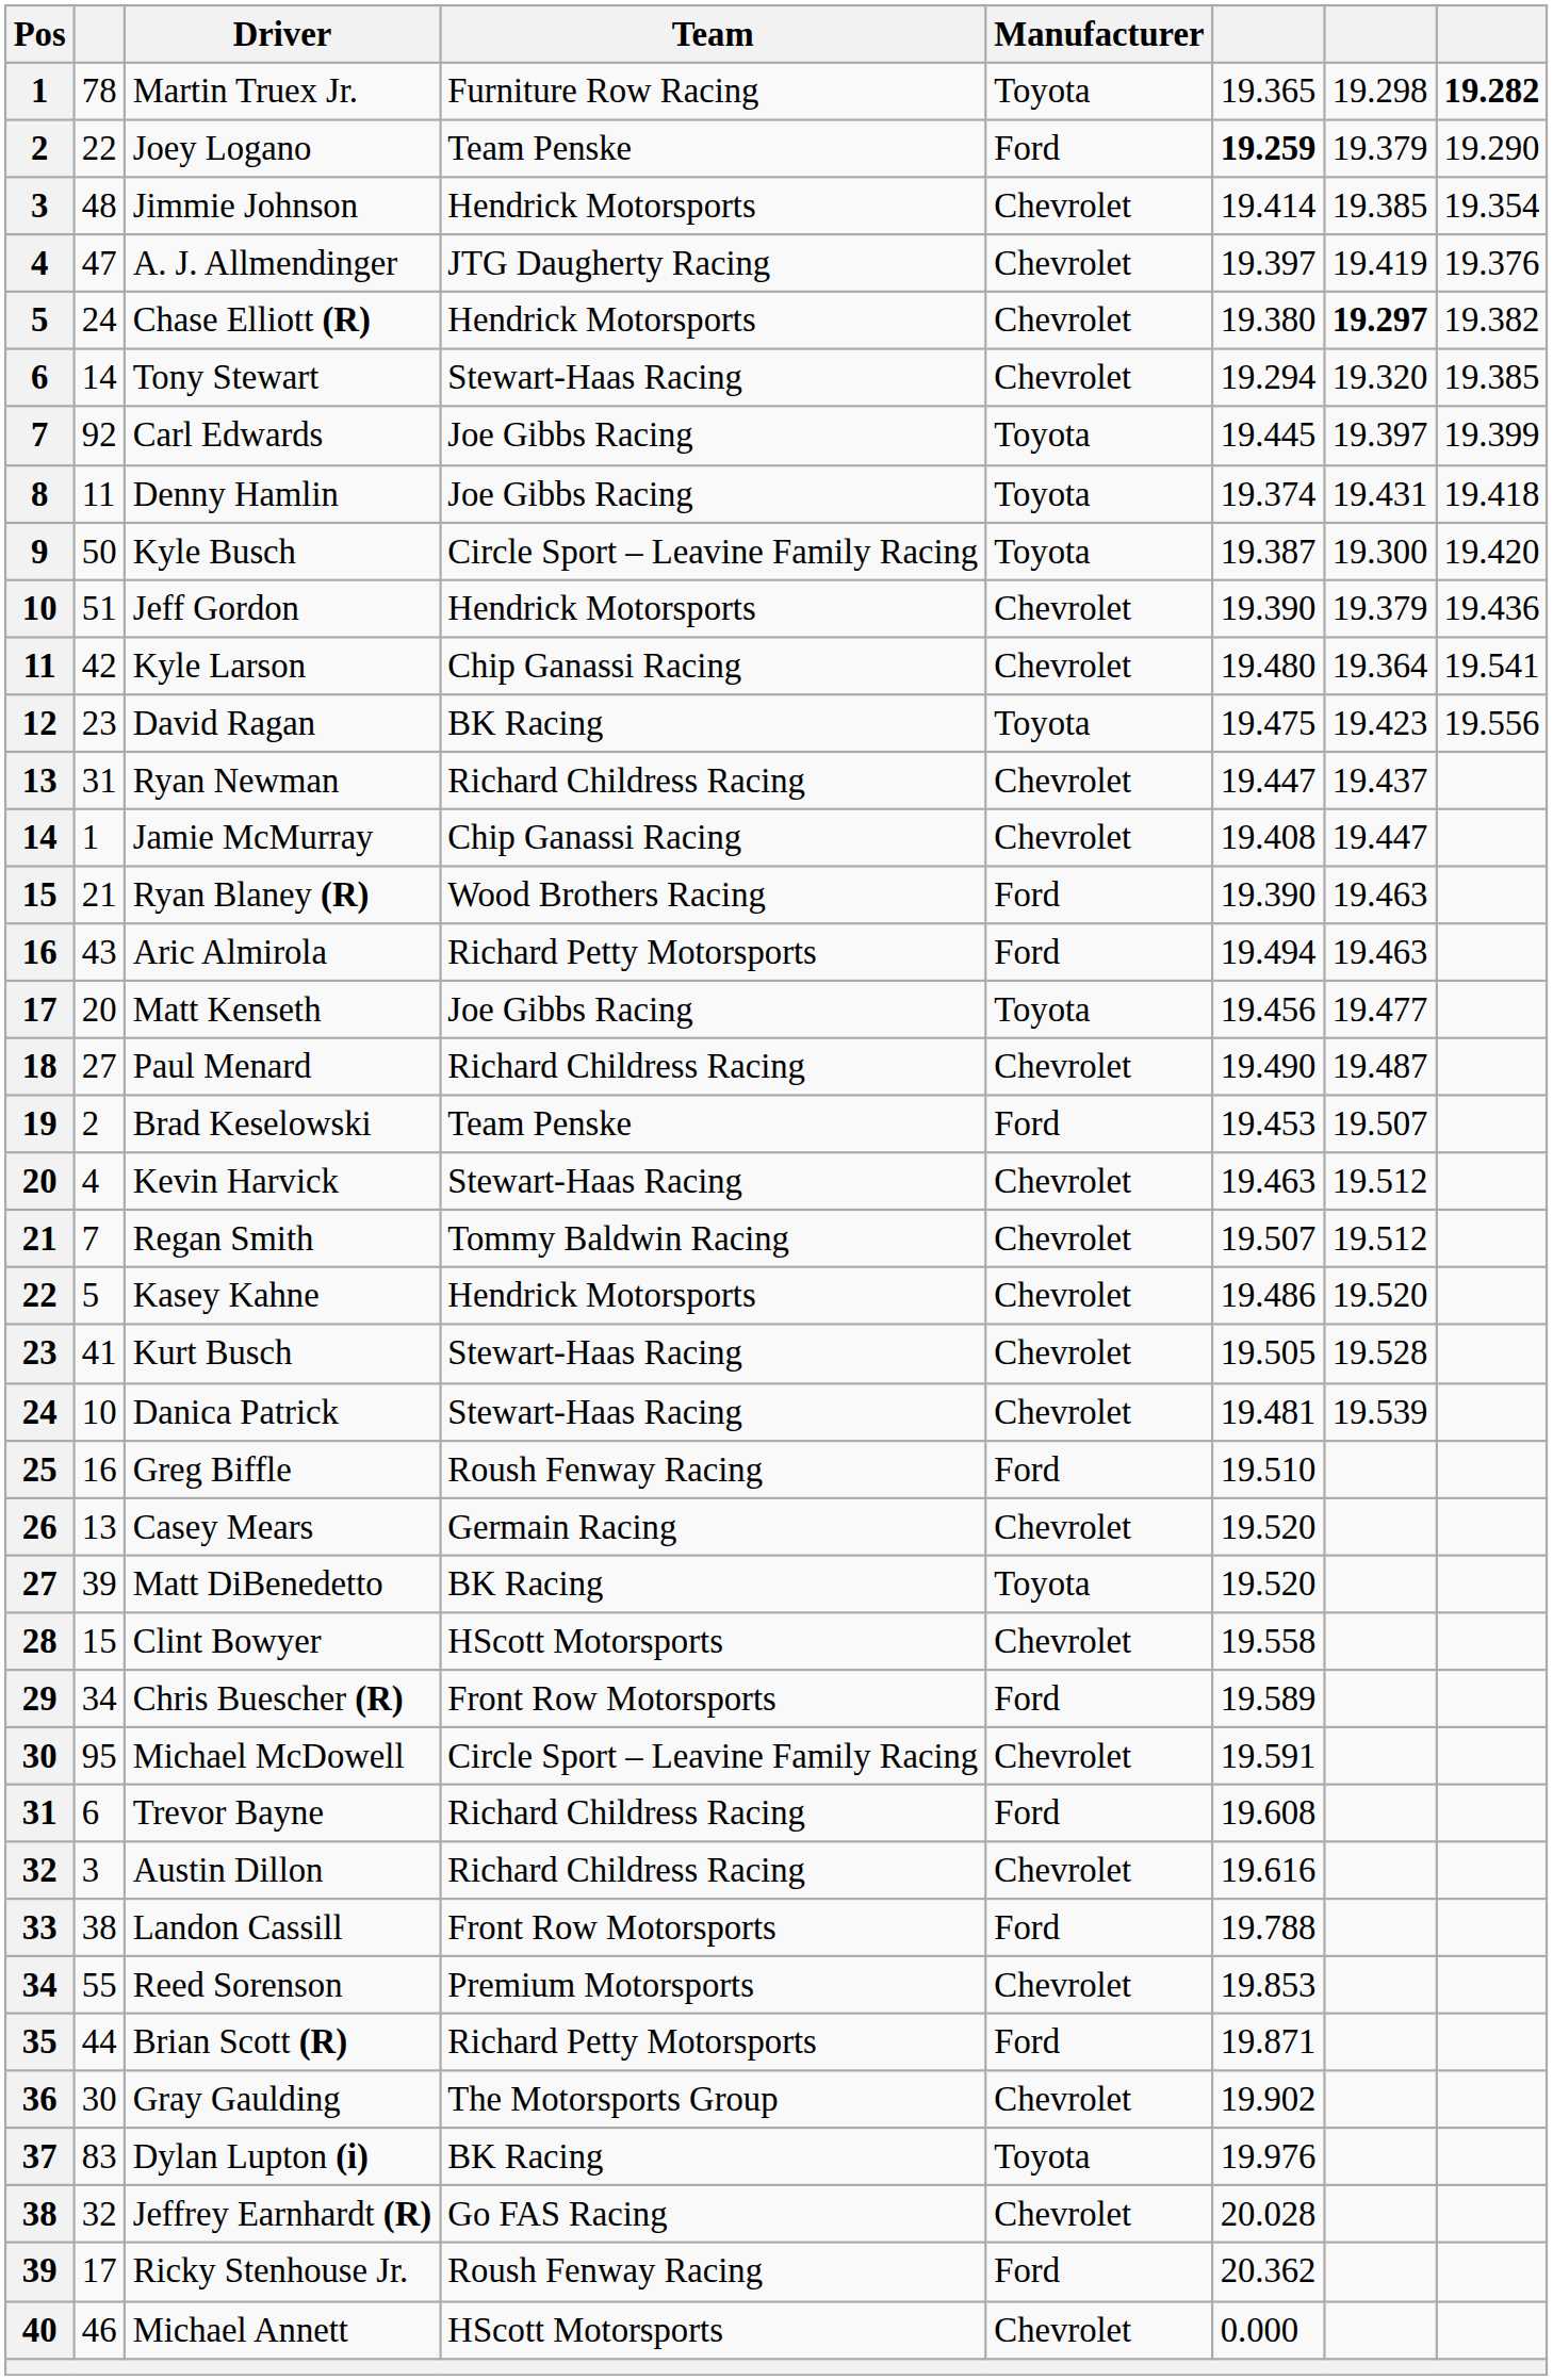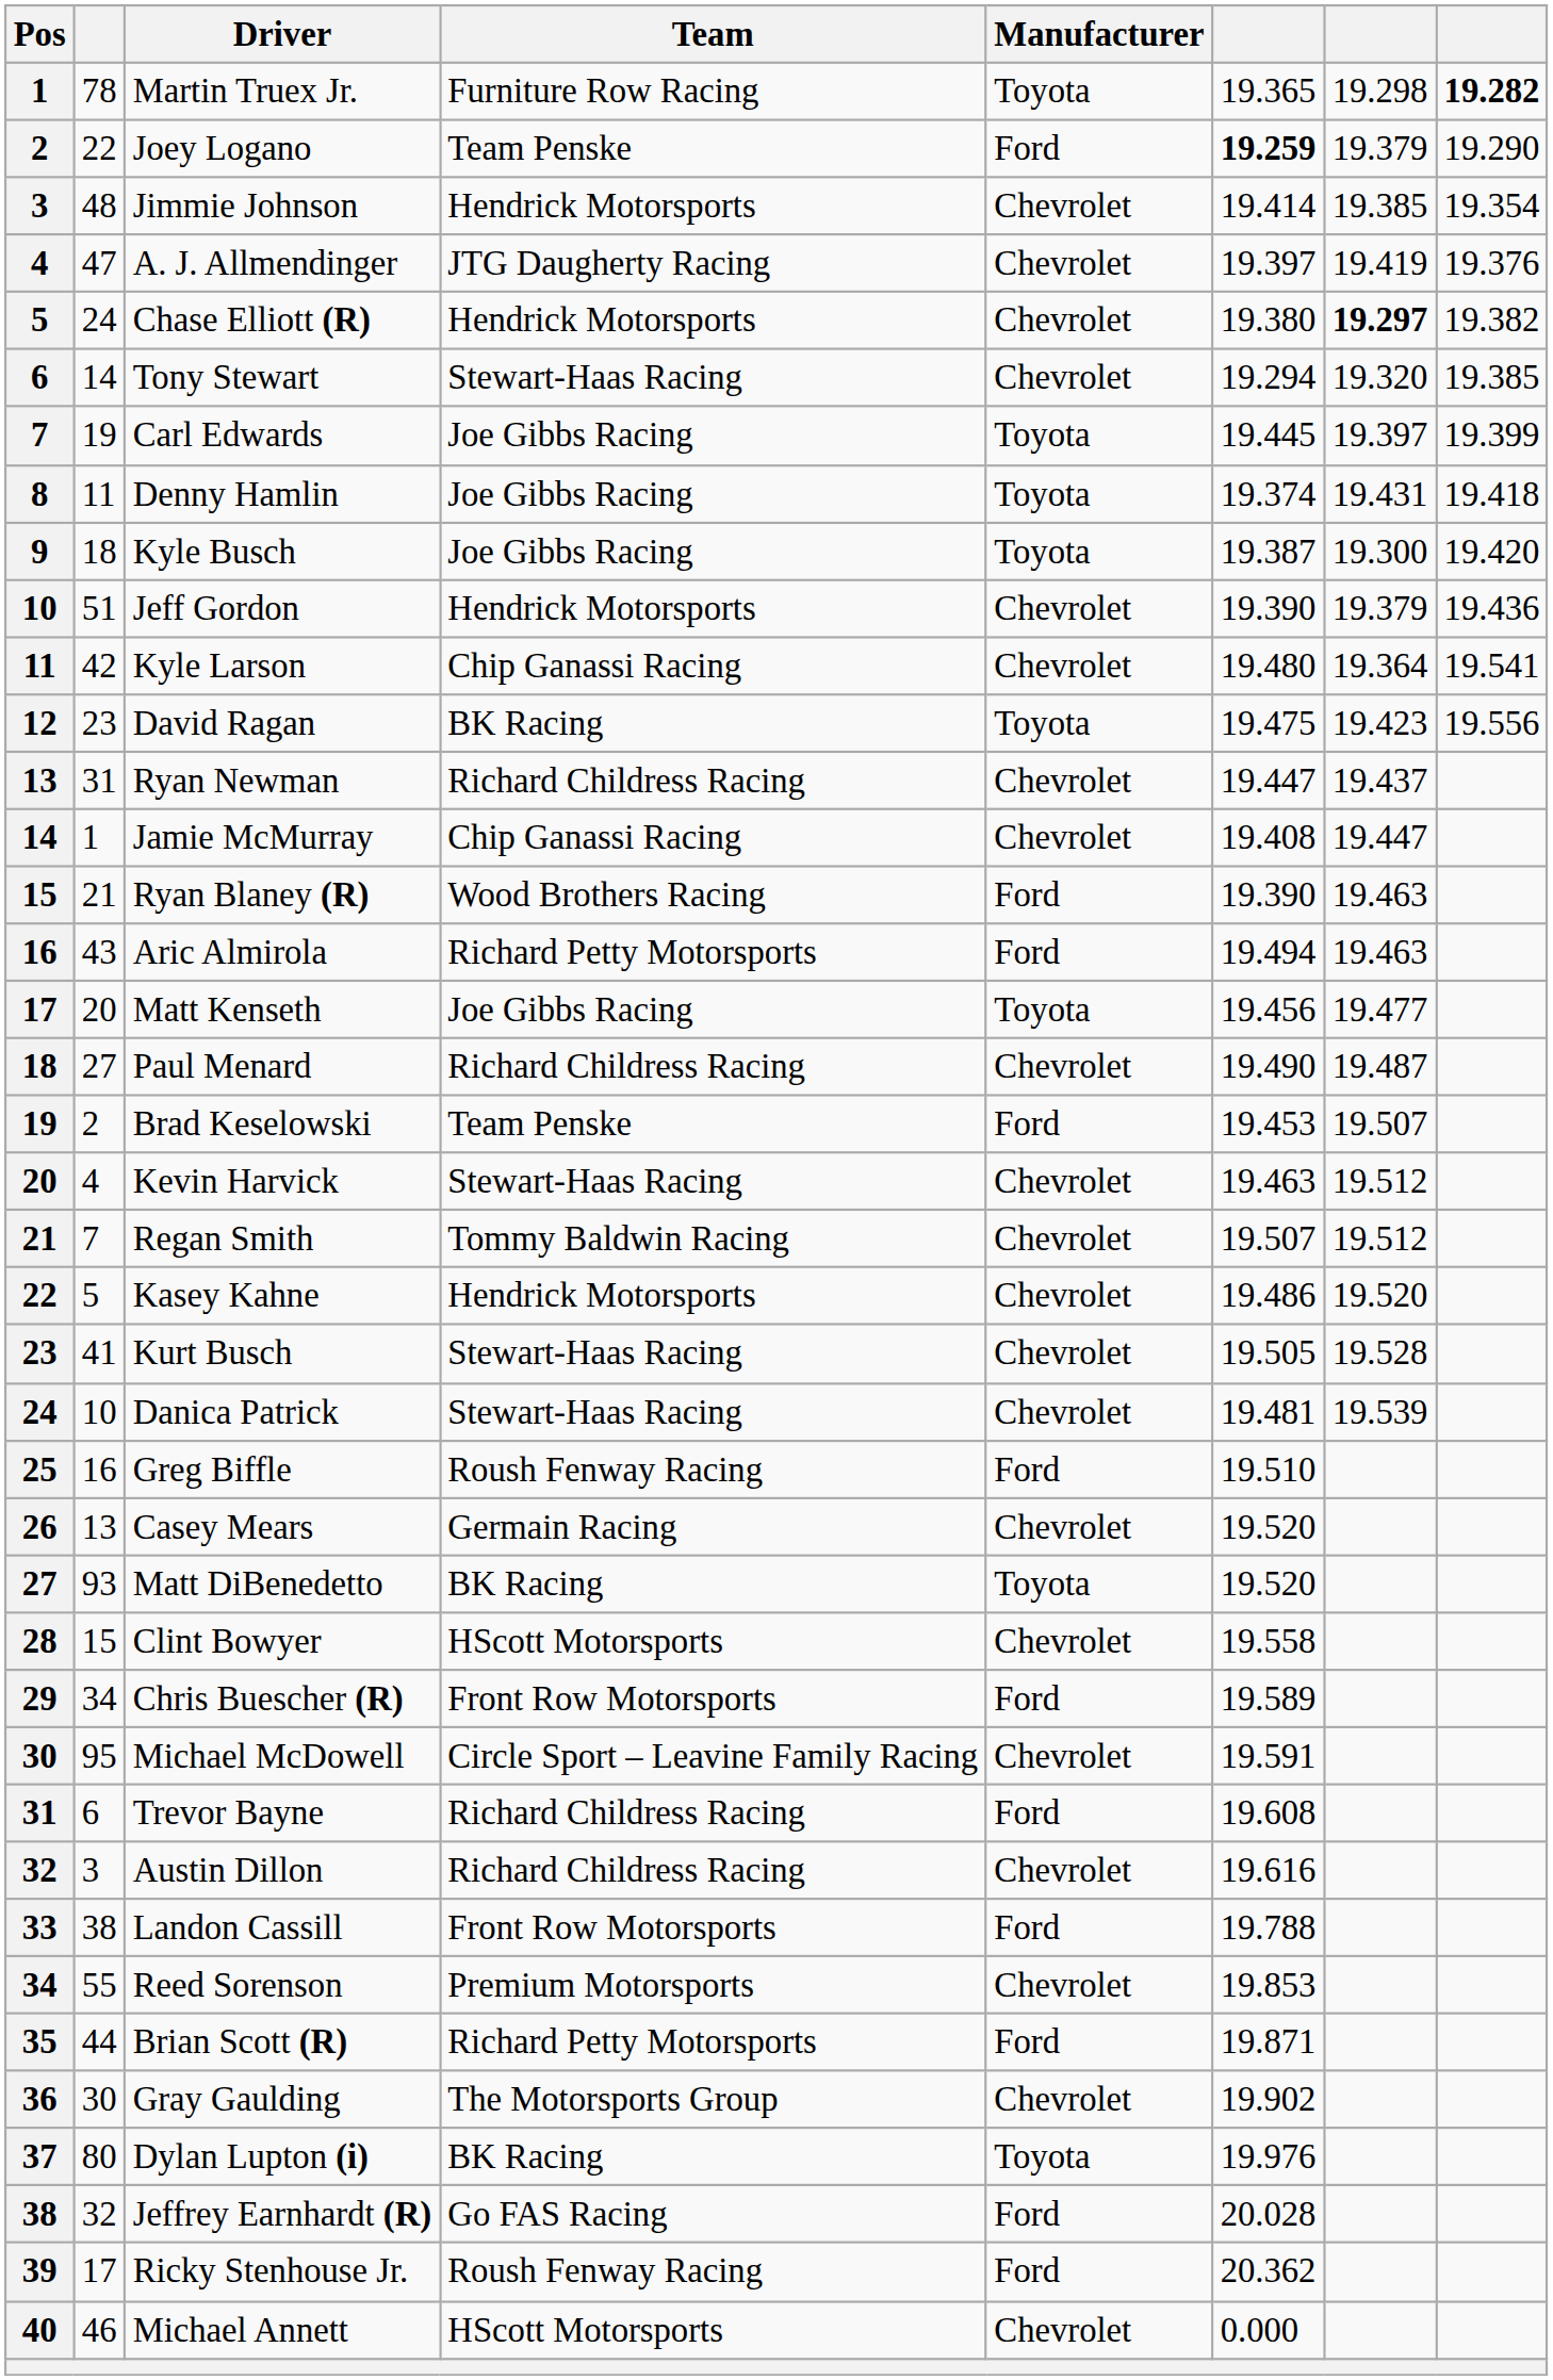 <table class="wikitable" style="font-size:95%">
 <tr>
 <th>Pos</th>
 <th></th>
 <th>Driver</th>
 <th>Team</th>
 <th>Manufacturer</th>
 <th></th>
 <th></th>
 <th></th>
 </tr>
 <tr>
 <th>1</th>
 <td>78</td>
 <td>Martin Truex Jr.</td>
 <td>Furniture Row Racing</td>
 <td>Toyota</td>
 <td>19.365</td>
 <td>19.298</td>
 <td><strong>19.282</strong></td>
 </tr>
 <tr>
 <th>2</th>
 <td>22</td>
 <td>Joey Logano</td>
 <td>Team Penske</td>
 <td>Ford</td>
 <td><strong>19.259</strong></td>
 <td>19.379</td>
 <td>19.290</td>
 </tr>
 <tr>
 <th>3</th>
 <td>48</td>
 <td>Jimmie Johnson</td>
 <td>Hendrick Motorsports</td>
 <td>Chevrolet</td>
 <td>19.414</td>
 <td>19.385</td>
 <td>19.354</td>
 </tr>
 <tr>
 <th>4</th>
 <td>47</td>
 <td>A. J. Allmendinger</td>
 <td>JTG Daugherty Racing</td>
 <td>Chevrolet</td>
 <td>19.397</td>
 <td>19.419</td>
 <td>19.376</td>
 </tr>
 <tr>
 <th>5</th>
 <td>24</td>
 <td>Chase Elliott <strong>(R)</strong></td>
 <td>Hendrick Motorsports</td>
 <td>Chevrolet</td>
 <td>19.380</td>
 <td><strong>19.297</strong></td>
 <td>19.382</td>
 </tr>
 <tr>
 <th>6</th>
 <td>14</td>
 <td>Tony Stewart</td>
 <td>Stewart-Haas Racing</td>
 <td>Chevrolet</td>
 <td>19.294</td>
 <td>19.320</td>
 <td>19.385</td>
 </tr>
 <tr>
 <th>7</th>
-<td>92</td>
+<td>19</td>
 <td>Carl Edwards</td>
 <td>Joe Gibbs Racing</td>
 <td>Toyota</td>
 <td>19.445</td>
 <td>19.397</td>
 <td>19.399</td>
 </tr>
 <tr>
 <th>8</th>
 <td>11</td>
 <td>Denny Hamlin</td>
 <td>Joe Gibbs Racing</td>
 <td>Toyota</td>
 <td>19.374</td>
 <td>19.431</td>
 <td>19.418</td>
 </tr>
 <tr>
 <th>9</th>
-<td>50</td>
+<td>18</td>
 <td>Kyle Busch</td>
-<td>Circle Sport – Leavine Family Racing</td>
+<td>Joe Gibbs Racing</td>
 <td>Toyota</td>
 <td>19.387</td>
 <td>19.300</td>
 <td>19.420</td>
 </tr>
 <tr>
 <th>10</th>
 <td>51</td>
 <td>Jeff Gordon</td>
 <td>Hendrick Motorsports</td>
 <td>Chevrolet</td>
 <td>19.390</td>
 <td>19.379</td>
 <td>19.436</td>
 </tr>
 <tr>
 <th>11</th>
 <td>42</td>
 <td>Kyle Larson</td>
 <td>Chip Ganassi Racing</td>
 <td>Chevrolet</td>
 <td>19.480</td>
 <td>19.364</td>
 <td>19.541</td>
 </tr>
 <tr>
 <th>12</th>
 <td>23</td>
 <td>David Ragan</td>
 <td>BK Racing</td>
 <td>Toyota</td>
 <td>19.475</td>
 <td>19.423</td>
 <td>19.556</td>
 </tr>
 <tr>
 <th>13</th>
 <td>31</td>
 <td>Ryan Newman</td>
 <td>Richard Childress Racing</td>
 <td>Chevrolet</td>
 <td>19.447</td>
 <td>19.437</td>
 <td></td>
 </tr>
 <tr>
 <th>14</th>
 <td>1</td>
 <td>Jamie McMurray</td>
 <td>Chip Ganassi Racing</td>
 <td>Chevrolet</td>
 <td>19.408</td>
 <td>19.447</td>
 <td></td>
 </tr>
 <tr>
 <th>15</th>
 <td>21</td>
 <td>Ryan Blaney <strong>(R)</strong></td>
 <td>Wood Brothers Racing</td>
 <td>Ford</td>
 <td>19.390</td>
 <td>19.463</td>
 <td></td>
 </tr>
 <tr>
 <th>16</th>
 <td>43</td>
 <td>Aric Almirola</td>
 <td>Richard Petty Motorsports</td>
 <td>Ford</td>
 <td>19.494</td>
 <td>19.463</td>
 <td></td>
 </tr>
 <tr>
 <th>17</th>
 <td>20</td>
 <td>Matt Kenseth</td>
 <td>Joe Gibbs Racing</td>
 <td>Toyota</td>
 <td>19.456</td>
 <td>19.477</td>
 <td></td>
 </tr>
 <tr>
 <th>18</th>
 <td>27</td>
 <td>Paul Menard</td>
 <td>Richard Childress Racing</td>
 <td>Chevrolet</td>
 <td>19.490</td>
 <td>19.487</td>
 <td></td>
 </tr>
 <tr>
 <th>19</th>
 <td>2</td>
 <td>Brad Keselowski</td>
 <td>Team Penske</td>
 <td>Ford</td>
 <td>19.453</td>
 <td>19.507</td>
 <td></td>
 </tr>
 <tr>
 <th>20</th>
 <td>4</td>
 <td>Kevin Harvick</td>
 <td>Stewart-Haas Racing</td>
 <td>Chevrolet</td>
 <td>19.463</td>
 <td>19.512</td>
 <td></td>
 </tr>
 <tr>
 <th>21</th>
 <td>7</td>
 <td>Regan Smith</td>
 <td>Tommy Baldwin Racing</td>
 <td>Chevrolet</td>
 <td>19.507</td>
 <td>19.512</td>
 <td></td>
 </tr>
 <tr>
 <th>22</th>
 <td>5</td>
 <td>Kasey Kahne</td>
 <td>Hendrick Motorsports</td>
 <td>Chevrolet</td>
 <td>19.486</td>
 <td>19.520</td>
 <td></td>
 </tr>
 <tr>
 <th>23</th>
 <td>41</td>
 <td>Kurt Busch</td>
 <td>Stewart-Haas Racing</td>
 <td>Chevrolet</td>
 <td>19.505</td>
 <td>19.528</td>
 <td></td>
 </tr>
 <tr>
 <th>24</th>
 <td>10</td>
 <td>Danica Patrick</td>
 <td>Stewart-Haas Racing</td>
 <td>Chevrolet</td>
 <td>19.481</td>
 <td>19.539</td>
 <td></td>
 </tr>
 <tr>
 <th>25</th>
 <td>16</td>
 <td>Greg Biffle</td>
 <td>Roush Fenway Racing</td>
 <td>Ford</td>
 <td>19.510</td>
 <td></td>
 <td></td>
 </tr>
 <tr>
 <th>26</th>
 <td>13</td>
 <td>Casey Mears</td>
 <td>Germain Racing</td>
 <td>Chevrolet</td>
 <td>19.520</td>
 <td></td>
 <td></td>
 </tr>
 <tr>
 <th>27</th>
-<td>39</td>
+<td>93</td>
 <td>Matt DiBenedetto</td>
 <td>BK Racing</td>
 <td>Toyota</td>
 <td>19.520</td>
 <td></td>
 <td></td>
 </tr>
 <tr>
 <th>28</th>
 <td>15</td>
 <td>Clint Bowyer</td>
 <td>HScott Motorsports</td>
 <td>Chevrolet</td>
 <td>19.558</td>
 <td></td>
 <td></td>
 </tr>
 <tr>
 <th>29</th>
 <td>34</td>
 <td>Chris Buescher <strong>(R)</strong></td>
 <td>Front Row Motorsports</td>
 <td>Ford</td>
 <td>19.589</td>
 <td></td>
 <td></td>
 </tr>
 <tr>
 <th>30</th>
 <td>95</td>
 <td>Michael McDowell</td>
 <td>Circle Sport – Leavine Family Racing</td>
 <td>Chevrolet</td>
 <td>19.591</td>
 <td></td>
 <td></td>
 </tr>
 <tr>
 <th>31</th>
 <td>6</td>
 <td>Trevor Bayne</td>
 <td>Richard Childress Racing</td>
 <td>Ford</td>
 <td>19.608</td>
 <td></td>
 <td></td>
 </tr>
 <tr>
 <th>32</th>
 <td>3</td>
 <td>Austin Dillon</td>
 <td>Richard Childress Racing</td>
 <td>Chevrolet</td>
 <td>19.616</td>
 <td></td>
 <td></td>
 </tr>
 <tr>
 <th>33</th>
 <td>38</td>
 <td>Landon Cassill</td>
 <td>Front Row Motorsports</td>
 <td>Ford</td>
 <td>19.788</td>
 <td></td>
 <td></td>
 </tr>
 <tr>
 <th>34</th>
 <td>55</td>
 <td>Reed Sorenson</td>
 <td>Premium Motorsports</td>
 <td>Chevrolet</td>
 <td>19.853</td>
 <td></td>
 <td></td>
 </tr>
 <tr>
 <th>35</th>
 <td>44</td>
 <td>Brian Scott <strong>(R)</strong></td>
 <td>Richard Petty Motorsports</td>
 <td>Ford</td>
 <td>19.871</td>
 <td></td>
 <td></td>
 </tr>
 <tr>
 <th>36</th>
 <td>30</td>
 <td>Gray Gaulding</td>
 <td>The Motorsports Group</td>
 <td>Chevrolet</td>
 <td>19.902</td>
 <td></td>
 <td></td>
 </tr>
 <tr>
 <th>37</th>
-<td>83</td>
+<td>80</td>
 <td>Dylan Lupton <strong>(i)</strong></td>
 <td>BK Racing</td>
 <td>Toyota</td>
 <td>19.976</td>
 <td></td>
 <td></td>
 </tr>
 <tr>
 <th>38</th>
 <td>32</td>
 <td>Jeffrey Earnhardt <strong>(R)</strong></td>
 <td>Go FAS Racing</td>
-<td>Chevrolet</td>
+<td>Ford</td>
 <td>20.028</td>
 <td></td>
 <td></td>
 </tr>
 <tr>
 <th>39</th>
 <td>17</td>
 <td>Ricky Stenhouse Jr.</td>
 <td>Roush Fenway Racing</td>
 <td>Ford</td>
 <td>20.362</td>
 <td></td>
 <td></td>
 </tr>
 <tr>
 <th>40</th>
 <td>46</td>
 <td>Michael Annett</td>
 <td>HScott Motorsports</td>
 <td>Chevrolet</td>
 <td>0.000</td>
 <td></td>
 <td></td>
 </tr>
 <tr>
 <th colspan="8"></th>
 </tr>
 </table>
